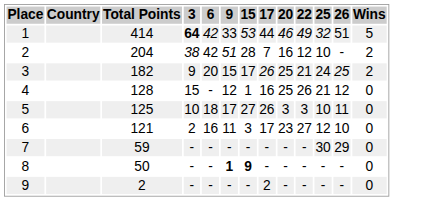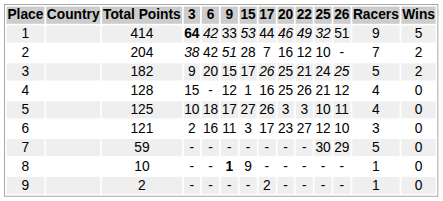 <table border="0" style="border: 1px solid #999; background-color:#FFFFFF; text-align:center">
 <tr align="center" bgcolor="#CCCCCC">
 <th>Place</th>
 <th>Country</th>
 <th>Total Points</th>
 <th>3</th>
 <th>6</th>
 <th>9</th>
 <th>15</th>
 <th>17</th>
 <th>20</th>
 <th>22</th>
 <th>25</th>
 <th>26</th>
+<th>Racers</th>
 <th>Wins</th>
 </tr>
 <tr bgcolor="#EFEFEF">
 <td>1</td>
 <td align="left"></td>
 <td>414</td>
 <td><strong>64</strong></td>
 <td><em>42</em></td>
 <td>33</td>
 <td><em>53</em></td>
 <td>44</td>
 <td><em>46</em></td>
 <td><em>49</em></td>
 <td><em>32</em></td>
 <td>51</td>
+<td>9</td>
 <td>5</td>
 </tr>
 <tr>
 <td>2</td>
 <td align="left"></td>
 <td>204</td>
 <td><em>38</em></td>
 <td>42</td>
 <td><em>51</em></td>
 <td>28</td>
 <td>7</td>
 <td>16</td>
 <td>12</td>
 <td>10</td>
 <td>-</td>
+<td>7</td>
 <td>2</td>
 </tr>
 <tr bgcolor="#EFEFEF">
 <td>3</td>
 <td align="left"></td>
 <td>182</td>
 <td>9</td>
 <td>20</td>
 <td>15</td>
 <td>17</td>
 <td><em>26</em></td>
 <td>25</td>
 <td>21</td>
 <td>24</td>
 <td><em>25</em></td>
+<td>5</td>
 <td>2</td>
 </tr>
 <tr>
 <td>4</td>
 <td align="left"></td>
 <td>128</td>
 <td>15</td>
 <td>-</td>
 <td>12</td>
 <td>1</td>
 <td>16</td>
 <td>25</td>
 <td>26</td>
 <td>21</td>
 <td>12</td>
+<td>4</td>
 <td>0</td>
 </tr>
 <tr bgcolor="#EFEFEF">
 <td>5</td>
 <td align="left"></td>
 <td>125</td>
 <td>10</td>
 <td>18</td>
 <td>17</td>
 <td>27</td>
 <td>26</td>
 <td>3</td>
 <td>3</td>
 <td>10</td>
 <td>11</td>
+<td>4</td>
 <td>0</td>
 </tr>
 <tr>
 <td>6</td>
 <td align="left"></td>
 <td>121</td>
 <td>2</td>
 <td>16</td>
 <td>11</td>
 <td>3</td>
 <td>17</td>
 <td>23</td>
 <td>27</td>
 <td>12</td>
 <td>10</td>
+<td>3</td>
 <td>0</td>
 </tr>
 <tr bgcolor="#EFEFEF">
 <td>7</td>
 <td align="left"></td>
 <td>59</td>
 <td>-</td>
 <td>-</td>
 <td>-</td>
 <td>-</td>
 <td>-</td>
 <td>-</td>
 <td>-</td>
 <td>30</td>
 <td>29</td>
+<td>5</td>
 <td>0</td>
 </tr>
 <tr>
 <td>8</td>
 <td align="left"></td>
-<td>50</td>
+<td>10</td>
 <td>-</td>
 <td>-</td>
 <td><strong>1</strong></td>
-<td><strong>9</strong></td>
+<td>9</td>
 <td>-</td>
 <td>-</td>
 <td>-</td>
 <td>-</td>
 <td>-</td>
+<td>1</td>
 <td>0</td>
 </tr>
 <tr bgcolor="#EFEFEF">
 <td>9</td>
 <td align="left"></td>
 <td>2</td>
 <td>-</td>
 <td>-</td>
 <td>-</td>
 <td>-</td>
 <td>2</td>
 <td>-</td>
 <td>-</td>
 <td>-</td>
 <td>-</td>
+<td>1</td>
 <td>0</td>
 </tr>
 </table>
